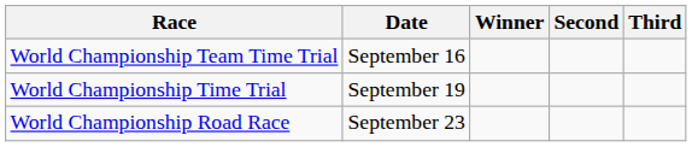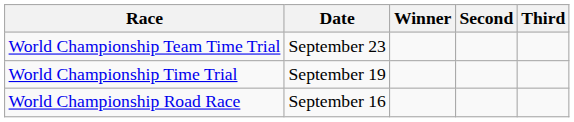 <table class="wikitable">
 <tr>
 <th>Race</th>
 <th>Date</th>
 <th>Winner</th>
 <th>Second</th>
 <th>Third</th>
 </tr>
 <tr>
 <td><a href='#'>World Championship Team Time Trial</a></td>
-<td>September 16</td>
+<td>September 23</td>
 <td> </td>
 <td> </td>
 <td> </td>
 </tr>
 <tr>
 <td><a href='#'>World Championship Time Trial</a></td>
 <td>September 19</td>
 <td></td>
 <td></td>
 <td></td>
 </tr>
 <tr>
 <td><a href='#'>World Championship Road Race</a></td>
-<td>September 23</td>
+<td>September 16</td>
 <td></td>
 <td></td>
 <td></td>
 </tr>
 </table>
